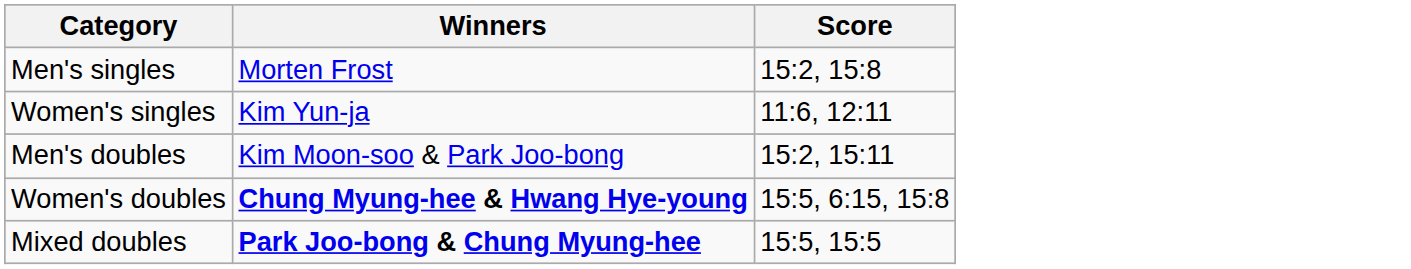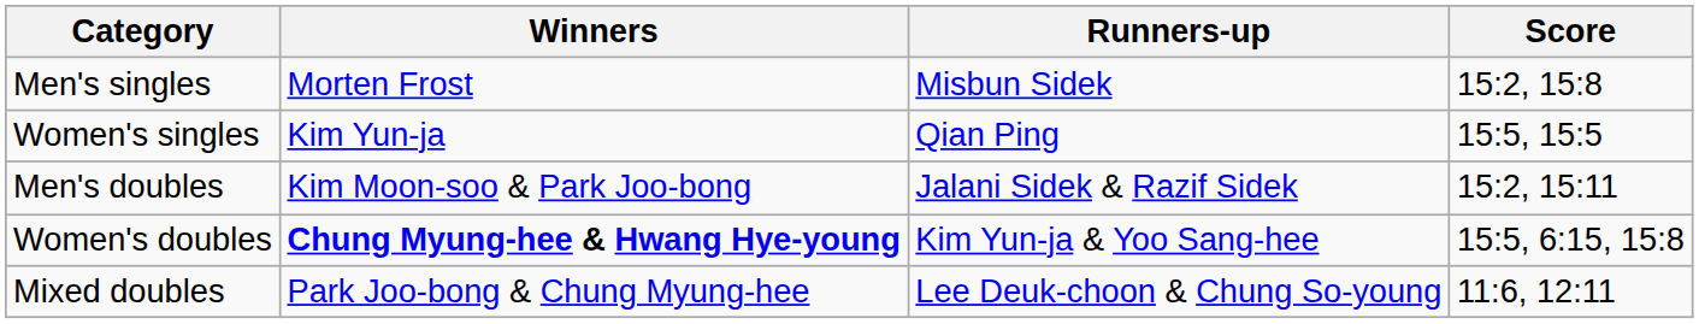 <table class=wikitable>
 <tr>
 <th>Category</th>
 <th>Winners</th>
+<th>Runners-up</th>
 <th>Score</th>
 </tr>
 <tr>
 <td>Men's singles</td>
 <td> <a href='#'>Morten Frost</a></td>
+<td> <a href='#'>Misbun Sidek</a></td>
 <td>15:2, 15:8</td>
 </tr>
 <tr>
 <td>Women's singles</td>
 <td> <a href='#'>Kim Yun-ja</a></td>
-<td>11:6, 12:11</td>
+<td> <a href='#'>Qian Ping</a></td>
+<td>15:5, 15:5</td>
 </tr>
 <tr>
 <td>Men's doubles</td>
 <td> <a href='#'>Kim Moon-soo</a> & <a href='#'>Park Joo-bong</a></td>
+<td> <a href='#'>Jalani Sidek</a> & <a href='#'>Razif Sidek</a></td>
 <td>15:2, 15:11</td>
 </tr>
 <tr>
 <td>Women's doubles</td>
 <td><strong> <a href='#'>Chung Myung-hee</a> & <a href='#'>Hwang Hye-young</a></strong></td>
+<td> <a href='#'>Kim Yun-ja</a> & <a href='#'>Yoo Sang-hee</a></td>
 <td>15:5, 6:15, 15:8</td>
 </tr>
 <tr>
 <td>Mixed doubles</td>
-<td><strong> <a href='#'>Park Joo-bong</a> & <a href='#'>Chung Myung-hee</a></strong></td>
-<td>15:5, 15:5</td>
+<td> <a href='#'>Park Joo-bong</a> & <a href='#'>Chung Myung-hee</a></td>
+<td> <a href='#'>Lee Deuk-choon</a> & <a href='#'>Chung So-young</a></td>
+<td>11:6, 12:11</td>
 </tr>
 </table>
